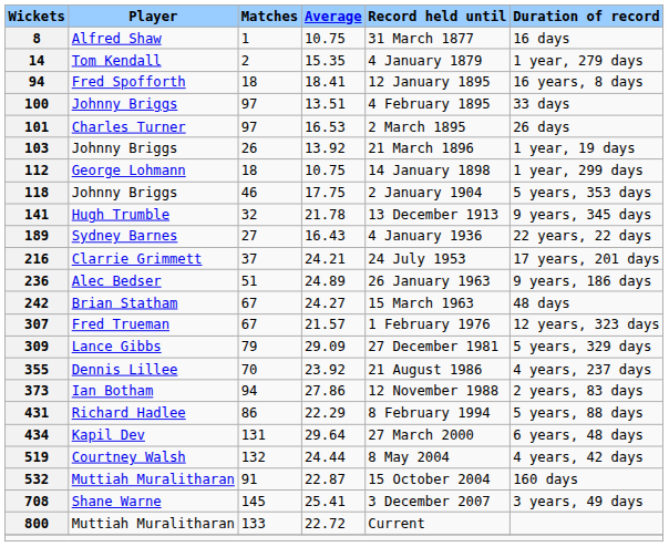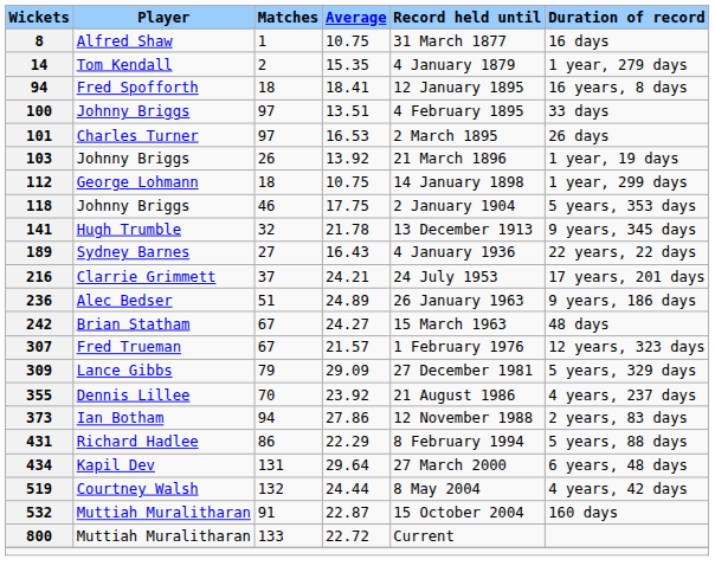 <table class="wikitable">
 <tr style="background:#9cf;">
 <td style="text-align:center;"><strong>Wickets</strong></td>
 <td style="text-align:center;"><strong>Player</strong></td>
 <td style="text-align:center;"><strong>Matches</strong></td>
 <td style="text-align:center;"><strong><a href='#'>Average</a></strong></td>
 <td style="text-align:center;"><strong>Record held until</strong></td>
 <td style="text-align:center;"><strong>Duration of record</strong></td>
 </tr>
 <tr>
 <th>8</th>
 <td style="text-align:left;"> <a href='#'>Alfred Shaw</a></td>
 <td>1</td>
 <td>10.75</td>
 <td>31 March 1877</td>
 <td>16 days</td>
 </tr>
 <tr>
 <th>14</th>
 <td style="text-align:left;"> <a href='#'>Tom Kendall</a></td>
 <td>2</td>
 <td>15.35</td>
 <td>4 January 1879</td>
 <td>1 year, 279 days</td>
 </tr>
 <tr>
 <th>94</th>
 <td style="text-align:left;"> <a href='#'>Fred Spofforth</a></td>
 <td>18</td>
 <td>18.41</td>
 <td>12 January 1895</td>
 <td>16 years, 8 days</td>
 </tr>
 <tr>
 <th>100</th>
 <td style="text-align:left;"> <a href='#'>Johnny Briggs</a></td>
 <td>97</td>
 <td>13.51</td>
 <td>4 February 1895</td>
 <td>33 days</td>
 </tr>
 <tr>
 <th>101</th>
 <td style="text-align:left;">  <a href='#'>Charles Turner</a></td>
 <td>97</td>
 <td>16.53</td>
 <td>2 March 1895</td>
 <td>26 days</td>
 </tr>
 <tr>
 <th>103</th>
 <td style="text-align:left;"> Johnny Briggs</td>
 <td>26</td>
 <td>13.92</td>
 <td>21 March 1896</td>
 <td>1 year, 19 days</td>
 </tr>
 <tr>
 <th>112</th>
 <td style="text-align:left;"> <a href='#'>George Lohmann</a></td>
 <td>18</td>
 <td>10.75</td>
 <td>14 January 1898</td>
 <td>1 year, 299 days</td>
 </tr>
 <tr>
 <th>118</th>
 <td style="text-align:left;"> Johnny Briggs</td>
 <td>46</td>
 <td>17.75</td>
 <td>2 January 1904</td>
 <td>5 years, 353 days</td>
 </tr>
 <tr>
 <th>141</th>
 <td style="text-align:left;"> <a href='#'>Hugh Trumble</a></td>
 <td>32</td>
 <td>21.78</td>
 <td>13 December 1913</td>
 <td>9 years, 345 days</td>
 </tr>
 <tr>
 <th>189</th>
 <td style="text-align:left;"> <a href='#'>Sydney Barnes</a></td>
 <td>27</td>
 <td>16.43</td>
 <td>4 January 1936</td>
 <td>22 years, 22 days</td>
 </tr>
 <tr>
 <th>216</th>
 <td style="text-align:left;"> <a href='#'>Clarrie Grimmett</a></td>
 <td>37</td>
 <td>24.21</td>
 <td>24 July 1953</td>
 <td>17 years, 201 days</td>
 </tr>
 <tr>
 <th>236</th>
 <td style="text-align:left;"> <a href='#'>Alec Bedser</a></td>
 <td>51</td>
 <td>24.89</td>
 <td>26 January 1963</td>
 <td>9 years, 186 days</td>
 </tr>
 <tr>
 <th>242</th>
 <td style="text-align:left;"> <a href='#'>Brian Statham</a></td>
 <td>67</td>
 <td>24.27</td>
 <td>15 March 1963</td>
 <td>48 days</td>
 </tr>
 <tr>
 <th>307</th>
 <td style="text-align:left;"> <a href='#'>Fred Trueman</a></td>
 <td>67</td>
 <td>21.57</td>
 <td>1 February 1976</td>
 <td>12 years, 323 days</td>
 </tr>
 <tr>
 <th>309</th>
 <td style="text-align:left;"> <a href='#'>Lance Gibbs</a></td>
 <td>79</td>
 <td>29.09</td>
 <td>27 December 1981</td>
 <td>5 years, 329 days</td>
 </tr>
 <tr>
 <th>355</th>
 <td style="text-align:left;"> <a href='#'>Dennis Lillee</a></td>
 <td>70</td>
 <td>23.92</td>
 <td>21 August 1986</td>
 <td>4 years, 237 days</td>
 </tr>
 <tr>
 <th>373</th>
 <td style="text-align:left;"> <a href='#'>Ian Botham</a></td>
 <td>94</td>
 <td>27.86</td>
 <td>12 November 1988</td>
 <td>2 years, 83 days</td>
 </tr>
 <tr>
 <th>431</th>
 <td style="text-align:left;"> <a href='#'>Richard Hadlee</a></td>
 <td>86</td>
 <td>22.29</td>
 <td>8 February 1994</td>
 <td>5 years, 88 days</td>
 </tr>
 <tr>
 <th>434</th>
 <td style="text-align:left;"> <a href='#'>Kapil Dev</a></td>
 <td>131</td>
 <td>29.64</td>
 <td>27 March 2000</td>
 <td>6 years, 48 days</td>
 </tr>
 <tr>
 <th>519</th>
 <td style="text-align:left;"> <a href='#'>Courtney Walsh</a></td>
 <td>132</td>
 <td>24.44</td>
 <td>8 May 2004</td>
 <td>4 years, 42 days</td>
 </tr>
 <tr>
 <th>532</th>
 <td style="text-align:left;"> <a href='#'>Muttiah Muralitharan</a></td>
 <td>91</td>
 <td>22.87</td>
 <td>15 October 2004</td>
 <td>160 days</td>
 </tr>
 <tr>
-<th>708</th>
-<td style="text-align:left;"> <a href='#'>Shane Warne</a></td>
-<td>145</td>
-<td>25.41</td>
-<td>3 December 2007</td>
-<td>3 years, 49 days</td>
-</tr>
-<tr>
 <th>800</th>
 <td style="text-align:left;"> Muttiah Muralitharan</td>
 <td>133</td>
 <td>22.72</td>
 <td>Current</td>
 <td></td>
 </tr>
 <tr>
 </tr>
 <tr class=sortbottom>
 <td colspan=6></td>
 </tr>
 </table>
